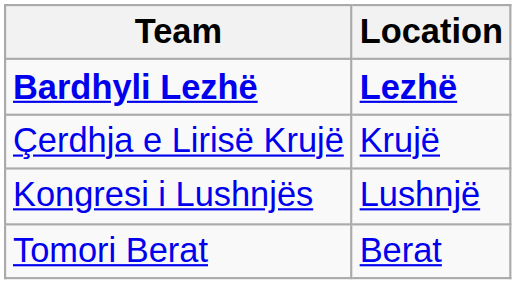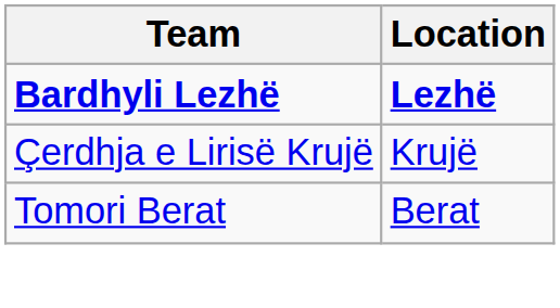 <table class="wikitable sortable">
 <tr>
 <th>Team</th>
 <th>Location</th>
 </tr>
 <tr>
 <td><strong><a href='#'>Bardhyli Lezhë</a></strong></td>
 <td><strong><a href='#'>Lezhë</a></strong></td>
 </tr>
 <tr>
 <td><a href='#'>Çerdhja e Lirisë Krujë</a></td>
 <td><a href='#'>Krujë</a></td>
 </tr>
 <tr>
-<td><a href='#'>Kongresi i Lushnjës</a></td>
-<td><a href='#'>Lushnjë</a></td>
-</tr>
-<tr>
 <td><a href='#'>Tomori Berat</a></td>
 <td><a href='#'>Berat</a></td>
 </tr>
 </table>
